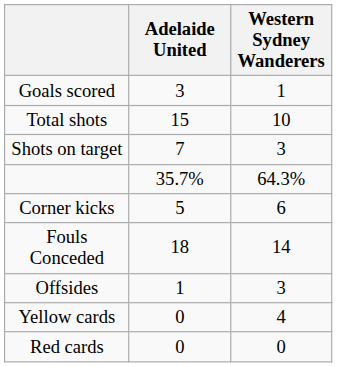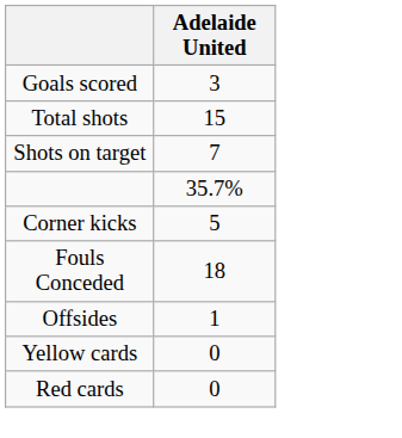 <table class="wikitable plainrowheaders" style="text-align:center">
 <tr>
 <th width=100></th>
 <th width=80>Adelaide United</th>
-<th width=80>Western Sydney Wanderers</th>
 </tr>
 <tr>
 <td>Goals scored</td>
 <td>3</td>
-<td>1</td>
 </tr>
 <tr>
 <td>Total shots</td>
 <td>15</td>
-<td>10</td>
 </tr>
 <tr>
 <td>Shots on target</td>
 <td>7</td>
-<td>3</td>
 </tr>
 <tr>
 <td></td>
 <td>35.7%</td>
-<td>64.3%</td>
 </tr>
 <tr>
 <td>Corner kicks</td>
 <td>5</td>
-<td>6</td>
 </tr>
 <tr>
 <td>Fouls Conceded</td>
 <td>18</td>
-<td>14</td>
 </tr>
 <tr>
 <td>Offsides</td>
 <td>1</td>
-<td>3</td>
 </tr>
 <tr>
 <td>Yellow cards</td>
 <td>0</td>
-<td>4</td>
 </tr>
 <tr>
 <td>Red cards</td>
 <td>0</td>
-<td>0</td>
 </tr>
 </table>
